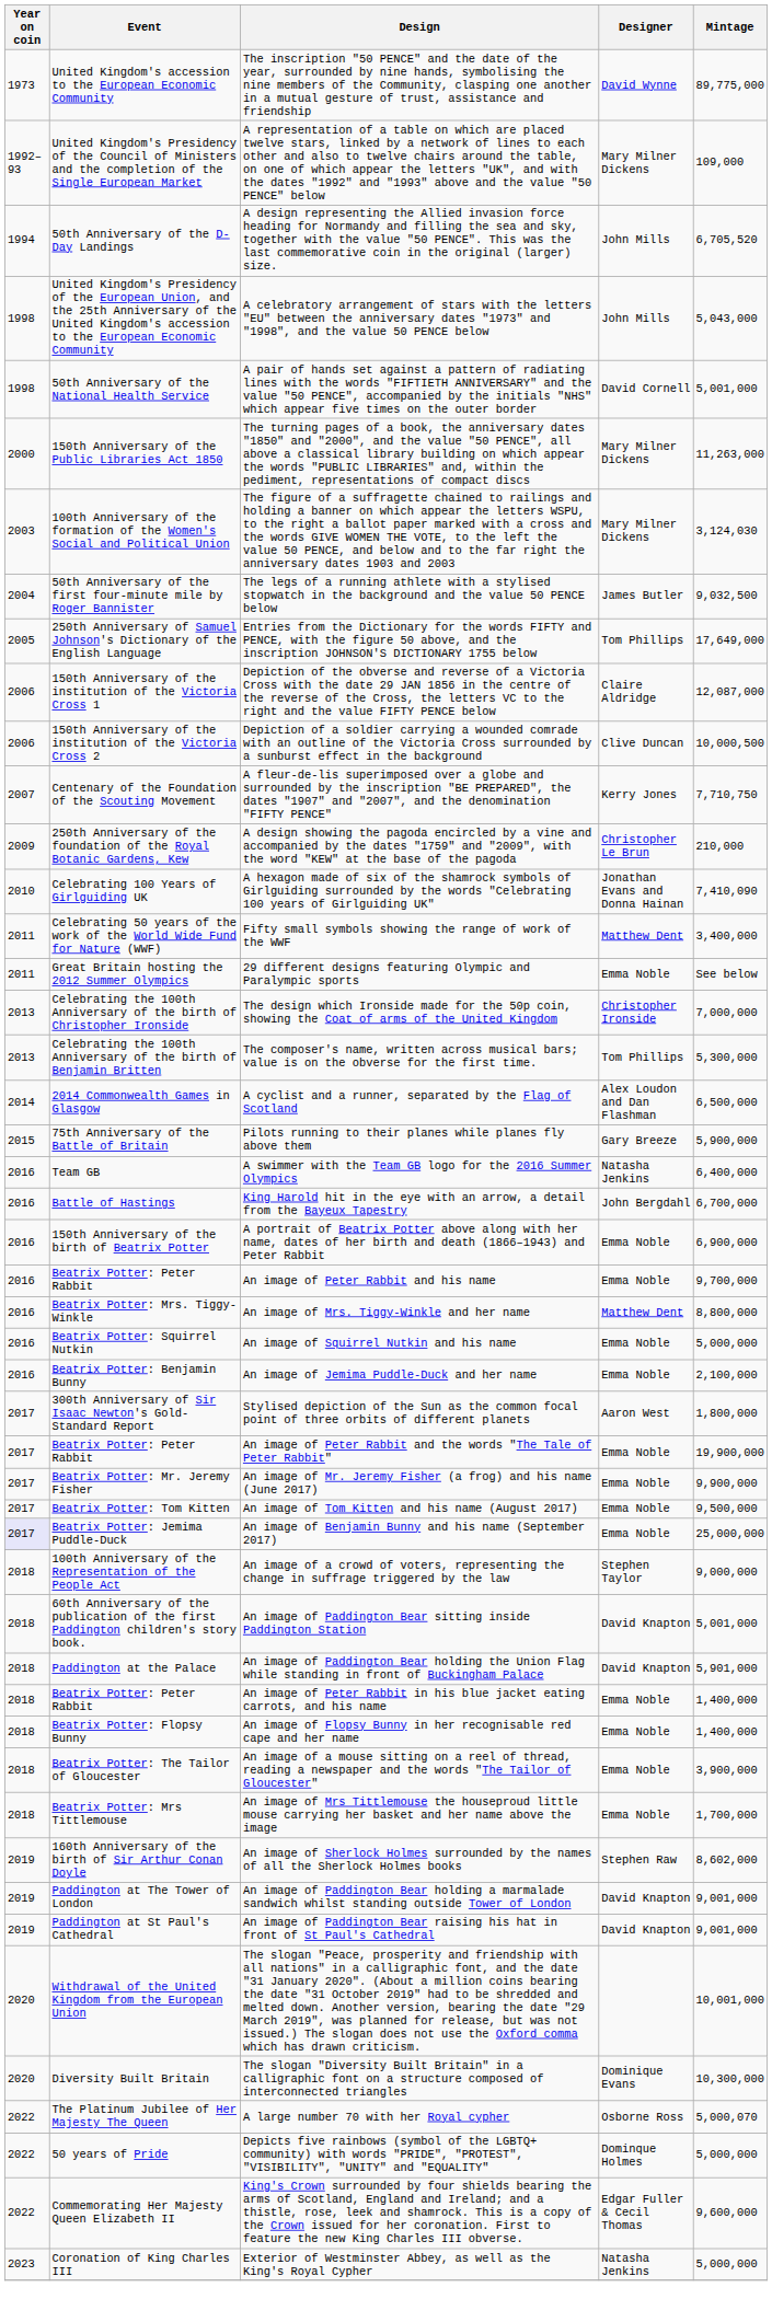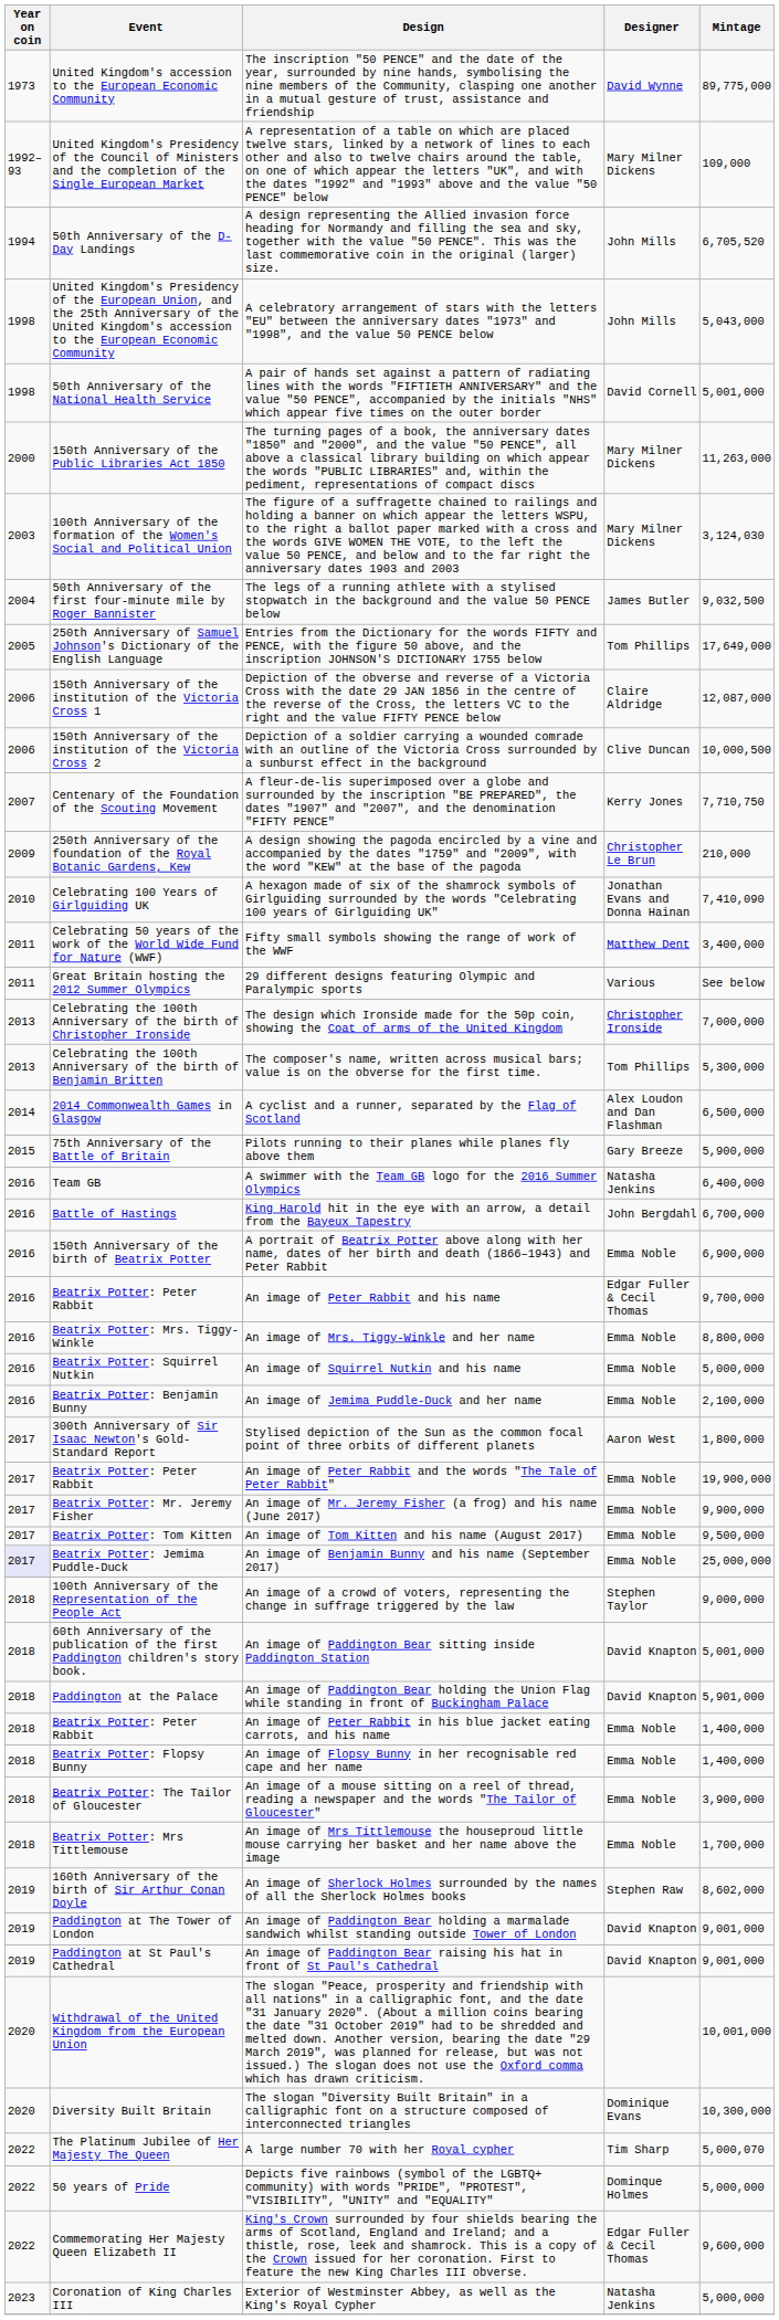 <table class="wikitable">
 <tr>
 <th>Year on coin</th>
 <th>Event</th>
 <th>Design</th>
 <th>Designer</th>
 <th>Mintage</th>
 </tr>
 <tr>
 <td>1973</td>
 <td>United Kingdom's accession to the <a href='#'>European Economic Community</a></td>
 <td>The inscription "50 PENCE" and the date of the year, surrounded by nine hands, symbolising the nine members of the Community, clasping one another in a mutual gesture of trust, assistance and friendship</td>
 <td><a href='#'>David Wynne</a></td>
 <td>89,775,000</td>
 </tr>
 <tr>
 <td>1992–93</td>
 <td>United Kingdom's Presidency of the Council of Ministers and the completion of the <a href='#'>Single European Market</a></td>
 <td>A representation of a table on which are placed twelve stars, linked by a network of lines to each other and also to twelve chairs around the table, on one of which appear the letters "UK", and with the dates "1992" and "1993" above and the value "50 PENCE" below</td>
 <td>Mary Milner Dickens</td>
 <td>109,000</td>
 </tr>
 <tr>
 <td>1994</td>
 <td>50th Anniversary of the <a href='#'>D-Day</a> Landings</td>
 <td>A design representing the Allied invasion force heading for Normandy and filling the sea and sky, together with the value "50 PENCE". This was the last commemorative coin in the original (larger) size.</td>
 <td>John Mills</td>
 <td>6,705,520</td>
 </tr>
 <tr>
 <td>1998</td>
 <td>United Kingdom's Presidency of the <a href='#'>European Union</a>, and the 25th Anniversary of the United Kingdom's accession to the <a href='#'>European Economic Community</a></td>
 <td>A celebratory arrangement of stars with the letters "EU" between the anniversary dates "1973" and "1998", and the value 50 PENCE below</td>
 <td>John Mills</td>
 <td>5,043,000</td>
 </tr>
 <tr>
 <td>1998</td>
 <td>50th Anniversary of the <a href='#'>National Health Service</a></td>
 <td>A pair of hands set against a pattern of radiating lines with the words "FIFTIETH ANNIVERSARY" and the value "50 PENCE", accompanied by the initials "NHS" which appear five times on the outer border</td>
 <td>David Cornell</td>
 <td>5,001,000</td>
 </tr>
 <tr>
 <td>2000</td>
 <td>150th Anniversary of the <a href='#'>Public Libraries Act 1850</a></td>
 <td>The turning pages of a book, the anniversary dates "1850" and "2000", and the value "50 PENCE", all above a classical library building on which appear the words "PUBLIC LIBRARIES" and, within the pediment, representations of compact discs</td>
 <td>Mary Milner Dickens</td>
 <td>11,263,000</td>
 </tr>
 <tr>
 <td>2003</td>
 <td>100th Anniversary of the formation of the <a href='#'>Women's Social and Political Union</a></td>
 <td>The figure of a suffragette chained to railings and holding a banner on which appear the letters WSPU, to the right a ballot paper marked with a cross and the words GIVE WOMEN THE VOTE, to the left the value 50 PENCE, and below and to the far right the anniversary dates 1903 and 2003</td>
 <td>Mary Milner Dickens</td>
 <td>3,124,030</td>
 </tr>
 <tr>
 <td>2004</td>
 <td>50th Anniversary of the first four-minute mile by <a href='#'>Roger Bannister</a></td>
 <td>The legs of a running athlete with a stylised stopwatch in the background and the value 50 PENCE below</td>
 <td>James Butler</td>
 <td>9,032,500</td>
 </tr>
 <tr>
 <td>2005</td>
 <td>250th Anniversary of <a href='#'>Samuel Johnson</a>'s Dictionary of the English Language</td>
 <td>Entries from the Dictionary for the words FIFTY and PENCE, with the figure 50 above, and the inscription JOHNSON'S DICTIONARY 1755 below</td>
 <td>Tom Phillips</td>
 <td>17,649,000</td>
 </tr>
 <tr>
 <td>2006</td>
 <td>150th Anniversary of the institution of the <a href='#'>Victoria Cross</a> 1</td>
 <td>Depiction of the obverse and reverse of a Victoria Cross with the date 29 JAN 1856 in the centre of the reverse of the Cross, the letters VC to the right and the value FIFTY PENCE below</td>
 <td>Claire Aldridge</td>
 <td>12,087,000</td>
 </tr>
 <tr>
 <td>2006</td>
 <td>150th Anniversary of the institution of the <a href='#'>Victoria Cross</a> 2</td>
 <td>Depiction of a soldier carrying a wounded comrade with an outline of the Victoria Cross surrounded by a sunburst effect in the background</td>
 <td>Clive Duncan</td>
 <td>10,000,500</td>
 </tr>
 <tr>
 <td>2007</td>
 <td>Centenary of the Foundation of the <a href='#'>Scouting</a> Movement</td>
 <td>A fleur-de-lis superimposed over a globe and surrounded by the inscription "BE PREPARED", the dates "1907" and "2007", and the denomination "FIFTY PENCE"</td>
 <td>Kerry Jones</td>
 <td>7,710,750</td>
 </tr>
 <tr>
 <td>2009</td>
 <td>250th Anniversary of the foundation of the <a href='#'>Royal Botanic Gardens, Kew</a></td>
 <td>A design showing the pagoda encircled by a vine and accompanied by the dates "1759" and "2009", with the word "KEW" at the base of the pagoda</td>
 <td><a href='#'>Christopher Le Brun</a></td>
 <td>210,000</td>
 </tr>
 <tr>
 <td>2010</td>
 <td>Celebrating 100 Years of <a href='#'>Girlguiding</a> UK</td>
 <td>A hexagon made of six of the shamrock symbols of Girlguiding surrounded by the words "Celebrating 100 years of Girlguiding UK"</td>
 <td>Jonathan Evans and Donna Hainan</td>
 <td>7,410,090</td>
 </tr>
 <tr>
 <td>2011</td>
 <td>Celebrating 50 years of the work of the <a href='#'>World Wide Fund for Nature</a> (WWF)</td>
 <td>Fifty small symbols showing the range of work of the WWF</td>
 <td><a href='#'>Matthew Dent</a></td>
 <td>3,400,000</td>
 </tr>
 <tr>
 <td>2011</td>
 <td>Great Britain hosting the <a href='#'>2012 Summer Olympics</a></td>
 <td>29 different designs featuring Olympic and Paralympic sports</td>
-<td>Emma Noble</td>
+<td>Various</td>
 <td>See below</td>
 </tr>
 <tr>
 <td>2013</td>
 <td>Celebrating the 100th Anniversary of the birth of <a href='#'>Christopher Ironside</a></td>
 <td>The design which Ironside made for the 50p coin, showing the <a href='#'>Coat of arms of the United Kingdom</a></td>
 <td><a href='#'>Christopher Ironside</a></td>
 <td>7,000,000</td>
 </tr>
 <tr>
 <td>2013</td>
 <td>Celebrating the 100th Anniversary of the birth of <a href='#'>Benjamin Britten</a></td>
 <td>The composer's name, written across musical bars; value is on the obverse for the first time.</td>
 <td>Tom Phillips</td>
 <td>5,300,000</td>
 </tr>
 <tr>
 <td>2014</td>
 <td><a href='#'>2014 Commonwealth Games</a> in <a href='#'>Glasgow</a></td>
 <td>A cyclist and a runner, separated by the <a href='#'>Flag of Scotland</a></td>
 <td>Alex Loudon and Dan Flashman</td>
 <td>6,500,000</td>
 </tr>
 <tr>
 <td>2015</td>
 <td>75th Anniversary of the <a href='#'>Battle of Britain</a></td>
 <td>Pilots running to their planes while planes fly above them</td>
 <td>Gary Breeze</td>
 <td>5,900,000</td>
 </tr>
 <tr>
 <td>2016</td>
 <td>Team GB</td>
 <td>A swimmer with the <a href='#'>Team GB</a> logo for the <a href='#'>2016 Summer Olympics</a></td>
 <td>Natasha Jenkins</td>
 <td>6,400,000</td>
 </tr>
 <tr>
 <td>2016</td>
 <td><a href='#'>Battle of Hastings</a></td>
 <td><a href='#'>King Harold</a> hit in the eye with an arrow, a detail from the <a href='#'>Bayeux Tapestry</a></td>
 <td>John Bergdahl</td>
 <td>6,700,000</td>
 </tr>
 <tr>
 <td>2016</td>
 <td>150th Anniversary of the birth of <a href='#'>Beatrix Potter</a></td>
 <td>A portrait of <a href='#'>Beatrix Potter</a> above along with her name, dates of her birth and death (1866–1943) and Peter Rabbit</td>
 <td>Emma Noble</td>
 <td>6,900,000</td>
 </tr>
 <tr>
 <td>2016</td>
 <td><a href='#'>Beatrix Potter</a>: Peter Rabbit</td>
 <td>An image of <a href='#'>Peter Rabbit</a> and his name</td>
-<td>Emma Noble</td>
+<td>Edgar Fuller & Cecil Thomas</td>
 <td>9,700,000</td>
 </tr>
 <tr>
 <td>2016</td>
 <td><a href='#'>Beatrix Potter</a>: Mrs. Tiggy-Winkle</td>
 <td>An image of <a href='#'>Mrs. Tiggy-Winkle</a> and her name</td>
-<td><a href='#'>Matthew Dent</a></td>
+<td>Emma Noble</td>
 <td>8,800,000</td>
 </tr>
 <tr>
 <td>2016</td>
 <td><a href='#'>Beatrix Potter</a>: Squirrel Nutkin</td>
 <td>An image of <a href='#'>Squirrel Nutkin</a> and his name</td>
 <td>Emma Noble</td>
 <td>5,000,000</td>
 </tr>
 <tr>
 <td>2016</td>
 <td><a href='#'>Beatrix Potter</a>: Benjamin Bunny</td>
 <td>An image of <a href='#'>Jemima Puddle-Duck</a> and her name</td>
 <td>Emma Noble</td>
 <td>2,100,000</td>
 </tr>
 <tr>
 <td>2017</td>
 <td>300th Anniversary of <a href='#'>Sir Isaac Newton</a>'s Gold-Standard Report</td>
 <td>Stylised depiction of the Sun as the common focal point of three orbits of different planets</td>
 <td>Aaron West</td>
 <td>1,800,000</td>
 </tr>
 <tr>
 <td>2017</td>
 <td><a href='#'>Beatrix Potter</a>: Peter Rabbit</td>
 <td>An image of <a href='#'>Peter Rabbit</a> and the words "<a href='#'>The Tale of Peter Rabbit</a>"</td>
 <td>Emma Noble</td>
 <td>19,900,000</td>
 </tr>
 <tr>
 <td>2017</td>
 <td><a href='#'>Beatrix Potter</a>: Mr. Jeremy Fisher</td>
 <td>An image of <a href='#'>Mr. Jeremy Fisher</a> (a frog) and his name (June 2017)</td>
 <td>Emma Noble</td>
 <td>9,900,000</td>
 </tr>
 <tr>
 <td>2017</td>
 <td><a href='#'>Beatrix Potter</a>: Tom Kitten</td>
 <td>An image of <a href='#'>Tom Kitten</a> and his name (August 2017)</td>
 <td>Emma Noble</td>
 <td>9,500,000</td>
 </tr>
 <tr>
 <td style="background: lavender;">2017</td>
 <td><a href='#'>Beatrix Potter</a>: Jemima Puddle-Duck</td>
 <td>An image of <a href='#'>Benjamin Bunny</a> and his name (September 2017)</td>
 <td>Emma Noble</td>
 <td>25,000,000</td>
 </tr>
 <tr>
 <td>2018</td>
 <td>100th Anniversary of the <a href='#'>Representation of the People Act</a></td>
 <td>An image of a crowd of voters, representing the change in suffrage triggered by the law</td>
 <td>Stephen Taylor</td>
 <td>9,000,000</td>
 </tr>
 <tr>
 <td>2018</td>
 <td>60th Anniversary of the publication of the first <a href='#'>Paddington</a> children's story book.</td>
 <td>An image of <a href='#'>Paddington Bear</a> sitting inside <a href='#'>Paddington Station</a></td>
 <td>David Knapton</td>
 <td>5,001,000</td>
 </tr>
 <tr>
 <td>2018</td>
 <td><a href='#'>Paddington</a> at the Palace</td>
 <td>An image of <a href='#'>Paddington Bear</a> holding the Union Flag while standing in front of <a href='#'>Buckingham Palace</a></td>
 <td>David Knapton</td>
 <td>5,901,000</td>
 </tr>
 <tr>
 <td>2018</td>
 <td><a href='#'>Beatrix Potter</a>: Peter Rabbit</td>
 <td>An image of <a href='#'>Peter Rabbit</a> in his blue jacket eating carrots, and his name</td>
 <td>Emma Noble</td>
 <td>1,400,000</td>
 </tr>
 <tr>
 <td>2018</td>
 <td><a href='#'>Beatrix Potter</a>: Flopsy Bunny</td>
 <td>An image of <a href='#'>Flopsy Bunny</a> in her recognisable red cape and her name</td>
 <td>Emma Noble</td>
 <td>1,400,000</td>
 </tr>
 <tr>
 <td>2018</td>
 <td><a href='#'>Beatrix Potter</a>: The Tailor of Gloucester</td>
 <td>An image of a mouse sitting on a reel of thread, reading a newspaper and the words "<a href='#'>The Tailor of Gloucester</a>"</td>
 <td>Emma Noble</td>
 <td>3,900,000</td>
 </tr>
 <tr>
 <td>2018</td>
 <td><a href='#'>Beatrix Potter</a>: Mrs Tittlemouse</td>
 <td>An image of <a href='#'>Mrs Tittlemouse</a> the houseproud little mouse carrying her basket and her name above the image</td>
 <td>Emma Noble</td>
 <td>1,700,000</td>
 </tr>
 <tr>
 <td>2019</td>
 <td>160th Anniversary of the birth of <a href='#'>Sir Arthur Conan Doyle</a></td>
 <td>An image of <a href='#'>Sherlock Holmes</a> surrounded by the names of all the Sherlock Holmes books</td>
 <td>Stephen Raw</td>
 <td>8,602,000</td>
 </tr>
 <tr>
 <td>2019</td>
 <td><a href='#'>Paddington</a> at The Tower of London</td>
 <td>An image of <a href='#'>Paddington Bear</a> holding a marmalade sandwich whilst standing outside <a href='#'>Tower of London</a></td>
 <td>David Knapton</td>
 <td>9,001,000</td>
 </tr>
 <tr>
 <td>2019</td>
 <td><a href='#'>Paddington</a> at St Paul's Cathedral</td>
 <td>An image of <a href='#'>Paddington Bear</a> raising his hat in front of <a href='#'>St Paul's Cathedral</a></td>
 <td>David Knapton</td>
 <td>9,001,000</td>
 </tr>
 <tr>
 <td>2020</td>
 <td><a href='#'>Withdrawal of the United Kingdom from the European Union</a></td>
 <td>The slogan "Peace, prosperity and friendship with all nations" in a calligraphic font, and the date "31 January 2020". (About a million coins bearing the date "31 October 2019" had to be shredded and melted down. Another version, bearing the date "29 March 2019", was planned for release, but was not issued.) The slogan does not use the <a href='#'>Oxford comma</a> which has drawn criticism.</td>
 <td></td>
 <td>10,001,000</td>
 </tr>
 <tr>
 <td>2020</td>
 <td>Diversity Built Britain</td>
 <td>The slogan "Diversity Built Britain" in a calligraphic font on a structure composed of interconnected triangles</td>
 <td>Dominique Evans</td>
 <td>10,300,000</td>
 </tr>
 <tr>
 <td>2022</td>
 <td>The Platinum Jubilee of <a href='#'>Her Majesty The Queen</a></td>
 <td>A large number 70 with her <a href='#'>Royal cypher</a></td>
-<td>Osborne Ross</td>
+<td>Tim Sharp</td>
 <td>5,000,070</td>
 </tr>
 <tr>
 <td>2022</td>
 <td>50 years of <a href='#'>Pride</a></td>
 <td>Depicts five rainbows (symbol of the LGBTQ+ community) with words "PRIDE", "PROTEST", "VISIBILITY", "UNITY" and "EQUALITY"</td>
 <td>Dominque Holmes</td>
 <td>5,000,000</td>
 </tr>
 <tr>
 <td>2022</td>
 <td>Commemorating Her Majesty Queen Elizabeth II</td>
 <td><a href='#'>King's Crown</a> surrounded by four shields bearing the arms of Scotland, England and Ireland; and a thistle, rose, leek and shamrock. This is a copy of the <a href='#'>Crown</a> issued for her coronation. First to feature the new King Charles III obverse.</td>
 <td>Edgar Fuller & Cecil Thomas</td>
 <td>9,600,000</td>
 </tr>
 <tr>
 <td>2023</td>
 <td>Coronation of King Charles III</td>
 <td>Exterior of Westminster Abbey, as well as the King's Royal Cypher</td>
 <td>Natasha Jenkins</td>
 <td>5,000,000</td>
 </tr>
 <tr>
 </tr>
 </table>
